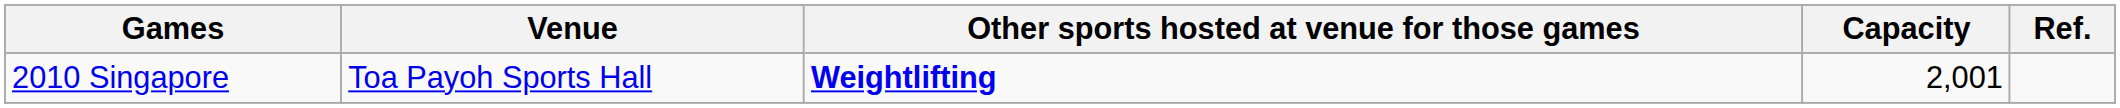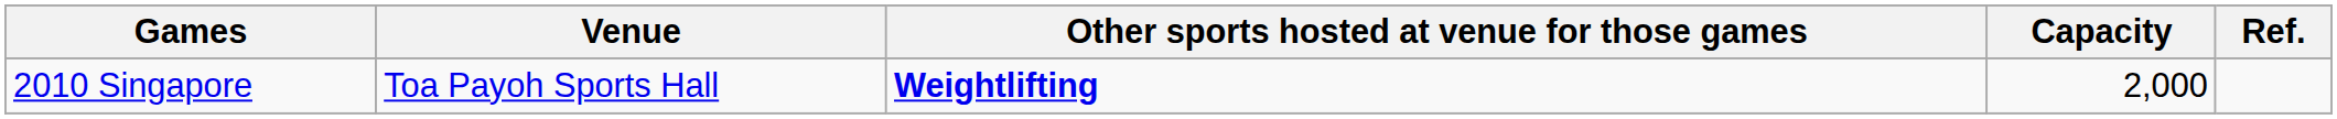 <table class="wikitable sortable" width="1100px">
 <tr>
 <th>Games</th>
 <th>Venue</th>
 <th>Other sports hosted at venue for those games</th>
 <th>Capacity</th>
 <th>Ref.</th>
 </tr>
 <tr>
 <td><a href='#'>2010 Singapore</a></td>
 <td><a href='#'>Toa Payoh Sports Hall</a></td>
 <td><strong><a href='#'>Weightlifting</a></strong></td>
-<td align="right">2,001</td>
+<td align="right">2,000</td>
 <td align="center"></td>
 </tr>
 </table>
